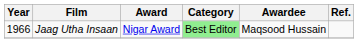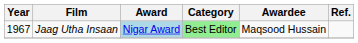 <table class="wikitable">
 <tr>
 <th>Year</th>
 <th>Film</th>
 <th>Award</th>
 <th>Category</th>
 <th>Awardee</th>
 <th>Ref.</th>
 </tr>
 <tr>
-<td>1966</td>
+<td>1967</td>
 <td><em>Jaag Utha Insaan</em></td>
-<td><a href='#'>Nigar Award</a></td>
+<td style="background: lightblue;"><a href='#'>Nigar Award</a></td>
 <td style="background: lightgreen;">Best Editor</td>
 <td>Maqsood Hussain</td>
 <td></td>
 </tr>
 <tr>
 </tr>
 </table>
